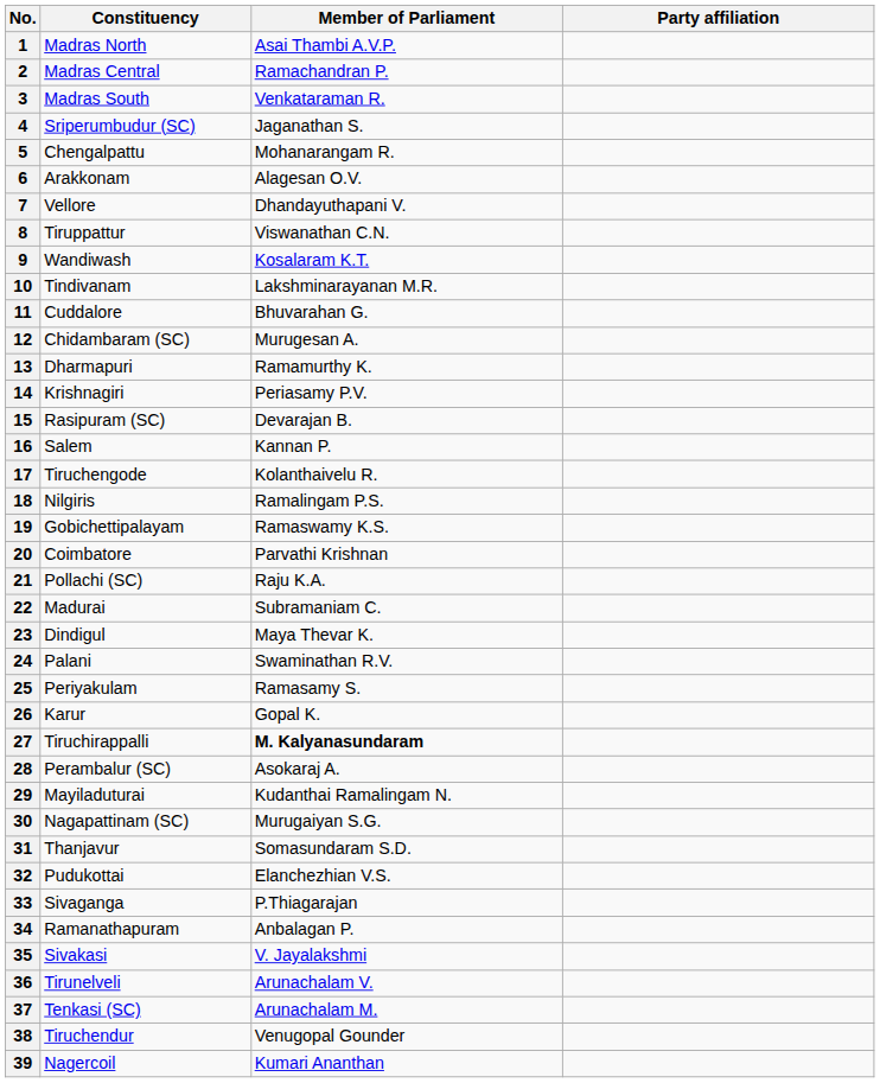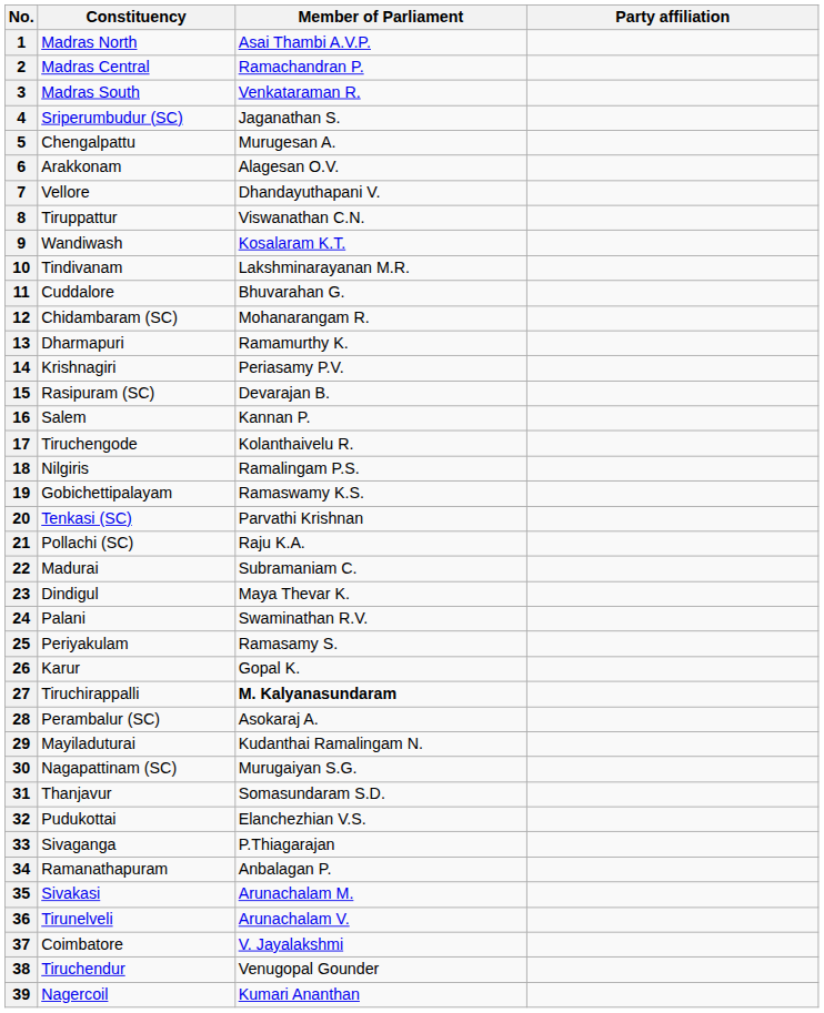 <table class="wikitable sortable">
 <tr style="text-align:center;">
 <th>No.</th>
 <th style="width:12em">Constituency</th>
 <th style="width:18em">Member of Parliament</th>
 <th colspan="2" style="width:18em">Party affiliation</th>
 </tr>
 <tr>
 <th>1</th>
 <td><a href='#'>Madras North</a></td>
 <td><a href='#'>Asai Thambi A.V.P.</a></td>
 <td></td>
 </tr>
 <tr>
 <th>2</th>
 <td><a href='#'>Madras Central</a></td>
 <td><a href='#'>Ramachandran P.</a></td>
 <td></td>
 </tr>
 <tr>
 <th>3</th>
 <td><a href='#'>Madras South</a></td>
 <td><a href='#'>Venkataraman R.</a></td>
 <td></td>
 </tr>
 <tr>
 <th>4</th>
 <td><a href='#'>Sriperumbudur (SC)</a></td>
 <td>Jaganathan S.</td>
 <td></td>
 </tr>
 <tr>
 <th>5</th>
 <td>Chengalpattu</td>
-<td>Mohanarangam R.</td>
+<td>Murugesan A.</td>
 <td></td>
 </tr>
 <tr>
 <th>6</th>
 <td>Arakkonam</td>
 <td>Alagesan O.V.</td>
 <td></td>
 </tr>
 <tr>
 <th>7</th>
 <td>Vellore</td>
 <td>Dhandayuthapani V.</td>
 <td></td>
 </tr>
 <tr>
 <th>8</th>
 <td>Tiruppattur</td>
 <td>Viswanathan C.N.</td>
 <td></td>
 </tr>
 <tr>
 <th>9</th>
 <td>Wandiwash</td>
 <td><a href='#'>Kosalaram K.T.</a></td>
 <td></td>
 </tr>
 <tr>
 <th>10</th>
 <td>Tindivanam</td>
 <td>Lakshminarayanan M.R.</td>
 <td></td>
 </tr>
 <tr>
 <th>11</th>
 <td>Cuddalore</td>
 <td>Bhuvarahan G.</td>
 <td></td>
 </tr>
 <tr>
 <th>12</th>
 <td>Chidambaram (SC)</td>
-<td>Murugesan A.</td>
+<td>Mohanarangam R.</td>
 <td></td>
 </tr>
 <tr>
 <th>13</th>
 <td>Dharmapuri</td>
 <td>Ramamurthy K.</td>
 <td></td>
 </tr>
 <tr>
 <th>14</th>
 <td>Krishnagiri</td>
 <td>Periasamy P.V.</td>
 <td></td>
 </tr>
 <tr>
 <th>15</th>
 <td>Rasipuram (SC)</td>
 <td>Devarajan B.</td>
 <td></td>
 </tr>
 <tr>
 <th>16</th>
 <td>Salem</td>
 <td>Kannan P.</td>
 <td></td>
 </tr>
 <tr>
 <th>17</th>
 <td>Tiruchengode</td>
 <td>Kolanthaivelu R.</td>
 <td></td>
 </tr>
 <tr>
 <th>18</th>
 <td>Nilgiris</td>
 <td>Ramalingam P.S.</td>
 <td></td>
 </tr>
 <tr>
 <th>19</th>
 <td>Gobichettipalayam</td>
 <td>Ramaswamy K.S.</td>
 <td></td>
 </tr>
 <tr>
 <th>20</th>
-<td>Coimbatore</td>
+<td><a href='#'>Tenkasi (SC)</a></td>
 <td>Parvathi Krishnan</td>
 <td></td>
 </tr>
 <tr>
 <th>21</th>
 <td>Pollachi (SC)</td>
 <td>Raju K.A.</td>
 <td></td>
 </tr>
 <tr>
 <th>22</th>
 <td>Madurai</td>
 <td>Subramaniam C.</td>
 <td></td>
 </tr>
 <tr>
 <th>23</th>
 <td>Dindigul</td>
 <td>Maya Thevar K.</td>
 <td></td>
 </tr>
 <tr>
 <th>24</th>
 <td>Palani</td>
 <td>Swaminathan R.V.</td>
 <td></td>
 </tr>
 <tr>
 <th>25</th>
 <td>Periyakulam</td>
 <td>Ramasamy S.</td>
 <td></td>
 </tr>
 <tr>
 <th>26</th>
 <td>Karur</td>
 <td>Gopal K.</td>
 <td></td>
 </tr>
 <tr>
 <th>27</th>
 <td>Tiruchirappalli</td>
 <td><strong>M. Kalyanasundaram</strong></td>
 <td></td>
 </tr>
 <tr>
 <th>28</th>
 <td>Perambalur (SC)</td>
 <td>Asokaraj A.</td>
 <td></td>
 </tr>
 <tr>
 <th>29</th>
 <td>Mayiladuturai</td>
 <td>Kudanthai Ramalingam N.</td>
 <td></td>
 </tr>
 <tr>
 <th>30</th>
 <td>Nagapattinam (SC)</td>
 <td>Murugaiyan S.G.</td>
 <td></td>
 </tr>
 <tr>
 <th>31</th>
 <td>Thanjavur</td>
 <td>Somasundaram S.D.</td>
 <td></td>
 </tr>
 <tr>
 <th>32</th>
 <td>Pudukottai</td>
 <td>Elanchezhian V.S.</td>
 <td></td>
 </tr>
 <tr>
 <th>33</th>
 <td>Sivaganga</td>
 <td>P.Thiagarajan</td>
 <td></td>
 </tr>
 <tr>
 <th>34</th>
 <td>Ramanathapuram</td>
 <td>Anbalagan P.</td>
 <td></td>
 </tr>
 <tr>
 <th>35</th>
 <td><a href='#'>Sivakasi</a></td>
-<td><a href='#'>V. Jayalakshmi</a></td>
+<td><a href='#'>Arunachalam M.</a></td>
 <td></td>
 </tr>
 <tr>
 <th>36</th>
 <td><a href='#'>Tirunelveli</a></td>
 <td><a href='#'>Arunachalam V.</a></td>
 <td></td>
 </tr>
 <tr>
 <th>37</th>
-<td><a href='#'>Tenkasi (SC)</a></td>
-<td><a href='#'>Arunachalam M.</a></td>
+<td>Coimbatore</td>
+<td><a href='#'>V. Jayalakshmi</a></td>
 <td></td>
 </tr>
 <tr>
 <th>38</th>
 <td><a href='#'>Tiruchendur</a></td>
 <td>Venugopal Gounder</td>
 <td></td>
 </tr>
 <tr>
 <th>39</th>
 <td><a href='#'>Nagercoil</a></td>
 <td><a href='#'>Kumari Ananthan</a></td>
 <td></td>
 </tr>
 </table>
